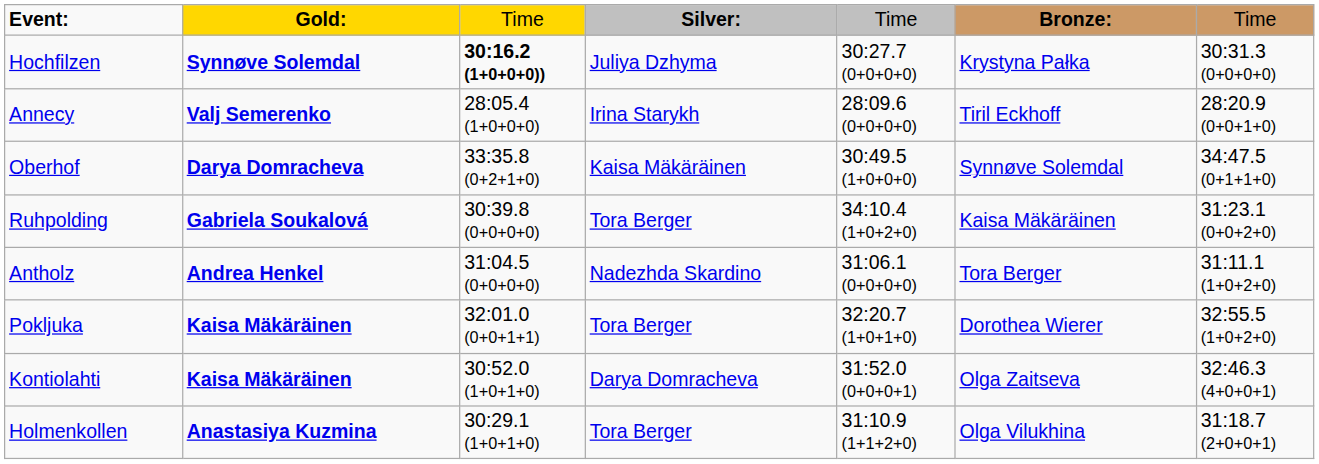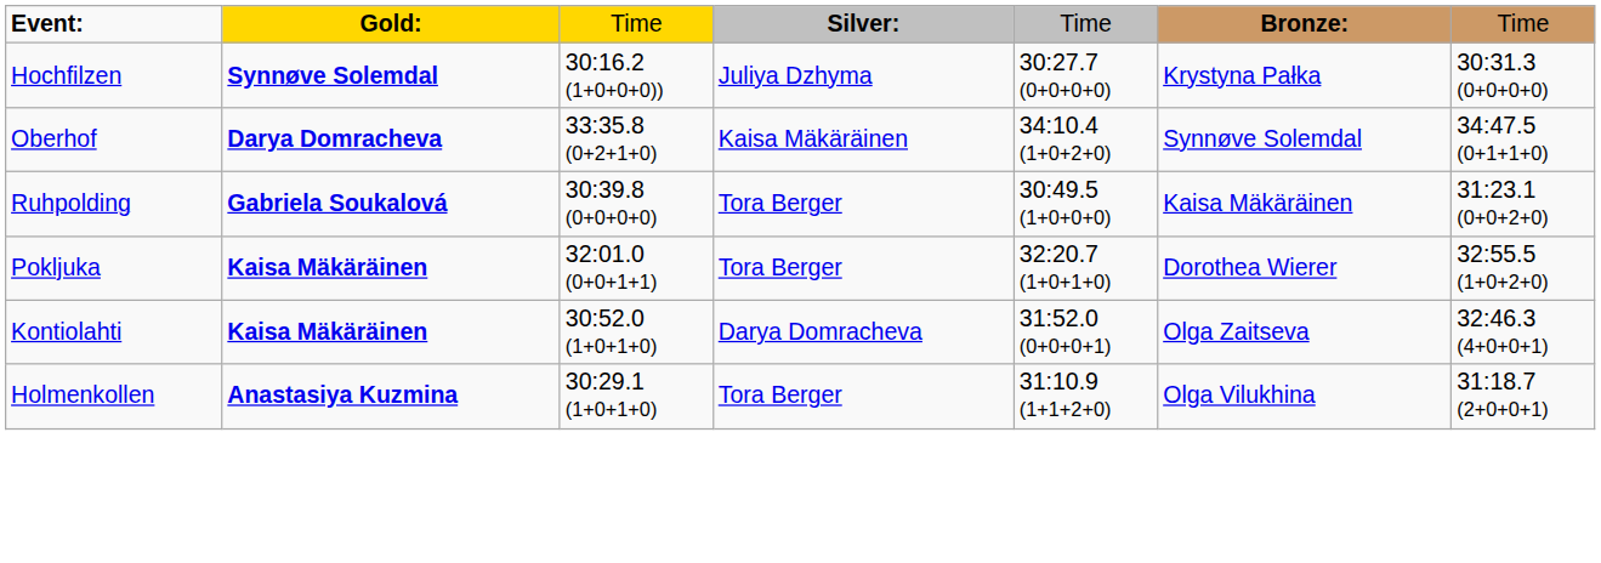 <table class="wikitable" width=85%>
 <tr>
 <td><strong>Event:</strong></td>
 <td style="text-align:center;background-color:gold;"><strong>Gold:</strong></td>
 <td style="text-align:center;background-color:gold;">Time</td>
 <td style="text-align:center;background-color:silver;"><strong>Silver:</strong></td>
 <td style="text-align:center;background-color:silver;">Time</td>
 <td style="text-align:center;background-color:#CC9966;"><strong>Bronze:</strong></td>
 <td style="text-align:center;background-color:#CC9966;">Time</td>
 </tr>
 <tr>
 <td><a href='#'>Hochfilzen</a><br></td>
 <td><strong><a href='#'>Synnøve Solemdal</a></strong><br><small></small></td>
-<td><strong>30:16.2<br><small>(1+0+0+0))</small></strong></td>
+<td>30:16.2<br><small>(1+0+0+0))</small></td>
 <td><a href='#'>Juliya Dzhyma</a><br><small></small></td>
 <td>30:27.7<br><small>(0+0+0+0)</small></td>
 <td><a href='#'>Krystyna Pałka</a><br><small></small></td>
 <td>30:31.3<br><small>(0+0+0+0)</small></td>
 </tr>
 <tr>
-<td><a href='#'>Annecy</a><br></td>
-<td><strong><a href='#'>Valj Semerenko</a></strong><br><small></small></td>
-<td>28:05.4<br><small>(1+0+0+0)</small></td>
-<td><a href='#'>Irina Starykh</a><br><small></small></td>
-<td>28:09.6<br><small>(0+0+0+0)</small></td>
-<td><a href='#'>Tiril Eckhoff</a><br><small></small></td>
-<td>28:20.9<br><small>(0+0+1+0)</small></td>
-</tr>
-<tr>
 <td><a href='#'>Oberhof</a><br></td>
 <td><strong><a href='#'>Darya Domracheva</a></strong><br><small></small></td>
 <td>33:35.8<br><small>(0+2+1+0)</small></td>
 <td><a href='#'>Kaisa Mäkäräinen</a><br><small></small></td>
-<td>30:49.5<br><small>(1+0+0+0)</small></td>
+<td>34:10.4<br><small>(1+0+2+0)</small></td>
 <td><a href='#'>Synnøve Solemdal</a><br><small></small></td>
 <td>34:47.5<br><small>(0+1+1+0)</small></td>
 </tr>
 <tr>
 <td><a href='#'>Ruhpolding</a><br></td>
 <td><strong><a href='#'>Gabriela Soukalová</a></strong><br><small></small></td>
 <td>30:39.8<br><small>(0+0+0+0)</small></td>
 <td><a href='#'>Tora Berger</a><br><small></small></td>
-<td>34:10.4<br><small>(1+0+2+0)</small></td>
+<td>30:49.5<br><small>(1+0+0+0)</small></td>
 <td><a href='#'>Kaisa Mäkäräinen</a><br><small></small></td>
 <td>31:23.1<br><small>(0+0+2+0)</small></td>
-</tr>
-<tr>
-<td><a href='#'>Antholz</a><br></td>
-<td><strong><a href='#'>Andrea Henkel</a></strong><br><small></small></td>
-<td>31:04.5<br><small>(0+0+0+0)</small></td>
-<td><a href='#'>Nadezhda Skardino</a><br><small></small></td>
-<td>31:06.1<br><small>(0+0+0+0)</small></td>
-<td><a href='#'>Tora Berger</a><br><small></small></td>
-<td>31:11.1<br><small>(1+0+2+0)</small></td>
 </tr>
 <tr>
 <td><a href='#'>Pokljuka</a><br></td>
 <td><strong><a href='#'>Kaisa Mäkäräinen</a></strong><br><small></small></td>
 <td>32:01.0<br><small>(0+0+1+1)</small></td>
 <td><a href='#'>Tora Berger</a><br><small></small></td>
 <td>32:20.7<br><small>(1+0+1+0)</small></td>
 <td><a href='#'>Dorothea Wierer</a><br><small></small></td>
 <td>32:55.5<br><small>(1+0+2+0)</small></td>
 </tr>
 <tr>
 <td><a href='#'>Kontiolahti</a><br></td>
 <td><strong><a href='#'>Kaisa Mäkäräinen</a></strong><br><small></small></td>
 <td>30:52.0<br><small>(1+0+1+0)</small></td>
 <td><a href='#'>Darya Domracheva</a><br><small></small></td>
 <td>31:52.0<br><small>(0+0+0+1)</small></td>
 <td><a href='#'>Olga Zaitseva</a><br><small></small></td>
 <td>32:46.3<br><small>(4+0+0+1)</small></td>
 </tr>
 <tr>
 <td><a href='#'>Holmenkollen</a><br></td>
 <td><strong><a href='#'>Anastasiya Kuzmina</a></strong><br><small></small></td>
 <td>30:29.1<br><small>(1+0+1+0)</small></td>
 <td><a href='#'>Tora Berger</a><br><small></small></td>
 <td>31:10.9<br><small>(1+1+2+0)</small></td>
 <td><a href='#'>Olga Vilukhina</a><br><small></small></td>
 <td>31:18.7<br><small>(2+0+0+1)</small></td>
 </tr>
 </table>
